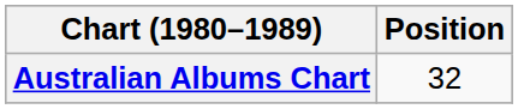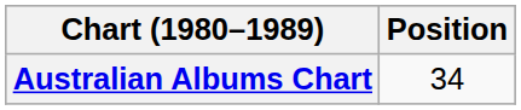 <table class="wikitable plainrowheaders" style="text-align:center">
 <tr>
 <th>Chart (1980–1989)</th>
 <th>Position</th>
 </tr>
 <tr>
 <th scope="row"><a href='#'>Australian Albums Chart</a></th>
-<td>32</td>
+<td>34</td>
 </tr>
 </table>
